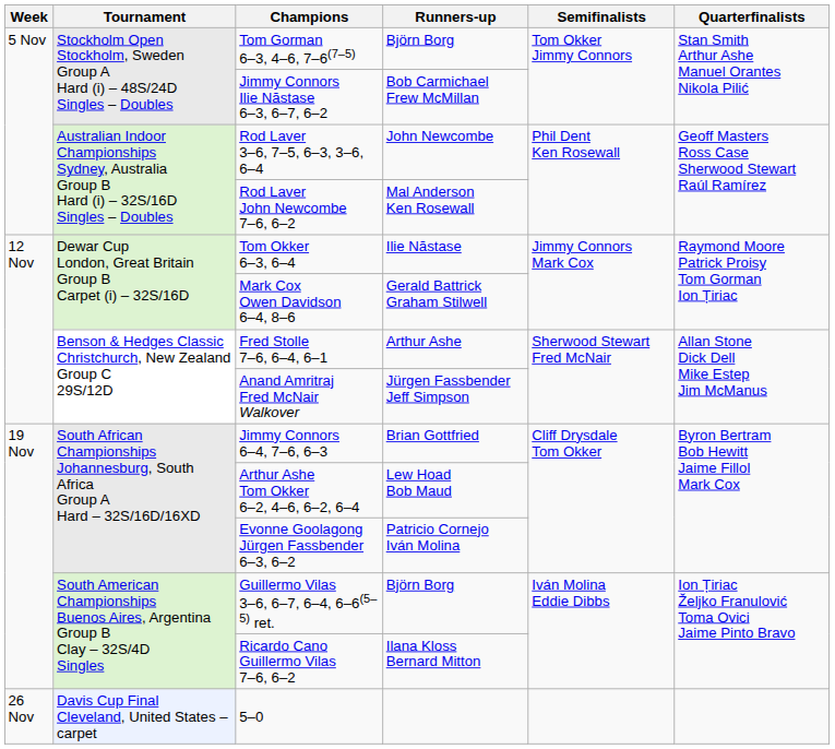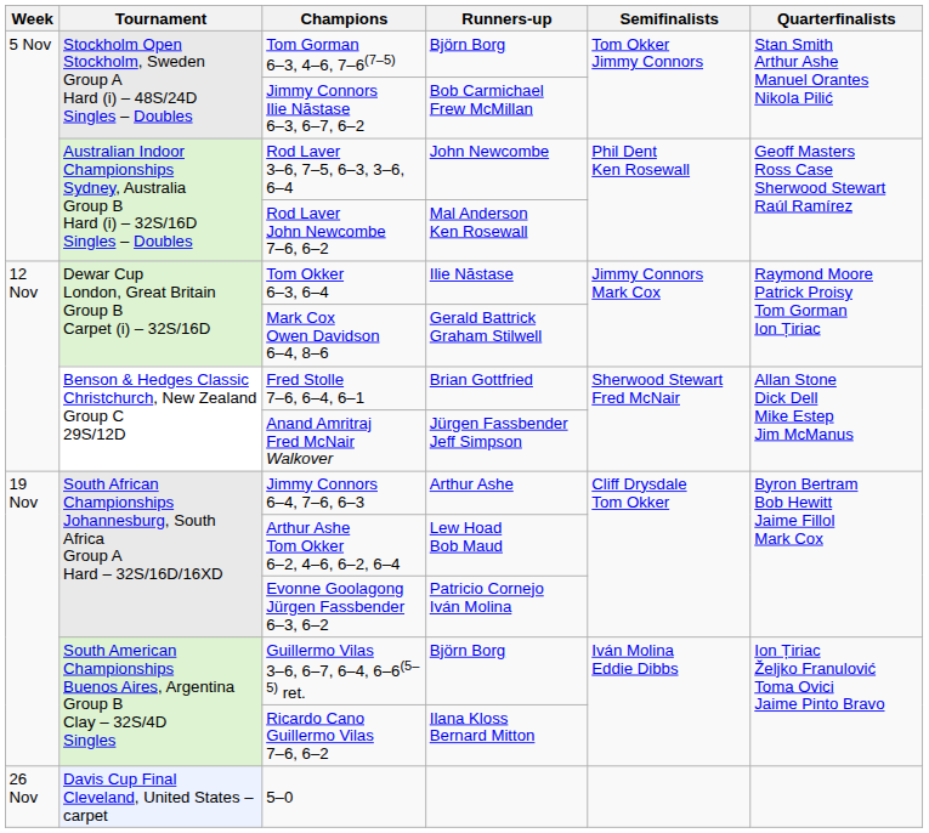 <table class=wikitable style=font-size:95%>
 <tr>
 <th style="width:48px;">Week</th>
 <th style="width:250px;">Tournament</th>
 <th style="width:200px;">Champions</th>
 <th style="width:200px;">Runners-up</th>
 <th style="width:190px;">Semifinalists</th>
 <th style="width:190px;">Quarterfinalists</th>
 </tr>
 <tr valign=top>
 <td rowspan=4>5 Nov</td>
 <td style="background:#E9E9E9;" rowspan="2"><a href='#'>Stockholm Open</a> <br> <a href='#'>Stockholm</a>, Sweden <br> Group A <br> Hard (i) – 48S/24D <br> <a href='#'>Singles</a> – <a href='#'>Doubles</a></td>
 <td> <a href='#'>Tom Gorman</a> <br> 6–3, 4–6, 7–6<sup>(7–5)</sup></td>
 <td> <a href='#'>Björn Borg</a></td>
 <td rowspan=2> <a href='#'>Tom Okker</a> <br>  <a href='#'>Jimmy Connors</a></td>
 <td rowspan=2> <a href='#'>Stan Smith</a> <br>  <a href='#'>Arthur Ashe</a> <br>  <a href='#'>Manuel Orantes</a> <br>  <a href='#'>Nikola Pilić</a></td>
 </tr>
 <tr valign=top>
 <td> <a href='#'>Jimmy Connors</a> <br>  <a href='#'>Ilie Năstase</a> <br> 6–3, 6–7, 6–2</td>
 <td> <a href='#'>Bob Carmichael</a> <br>  <a href='#'>Frew McMillan</a></td>
 </tr>
 <tr valign=top>
 <td style="background:#DDF3D1 ;" rowspan="2"><a href='#'>Australian Indoor Championships</a> <br> <a href='#'>Sydney</a>, Australia <br> Group B <br> Hard (i) – 32S/16D <br> <a href='#'>Singles</a> – <a href='#'>Doubles</a></td>
 <td> <a href='#'>Rod Laver</a> <br> 3–6, 7–5, 6–3, 3–6, 6–4</td>
 <td> <a href='#'>John Newcombe</a></td>
 <td rowspan=2> <a href='#'>Phil Dent</a> <br>  <a href='#'>Ken Rosewall</a></td>
 <td rowspan=2> <a href='#'>Geoff Masters</a> <br>  <a href='#'>Ross Case</a> <br>  <a href='#'>Sherwood Stewart</a> <br>  <a href='#'>Raúl Ramírez</a></td>
 </tr>
 <tr valign=top>
 <td> <a href='#'>Rod Laver</a> <br>  <a href='#'>John Newcombe</a> <br> 7–6, 6–2</td>
 <td> <a href='#'>Mal Anderson</a> <br>  <a href='#'>Ken Rosewall</a></td>
 </tr>
 <tr valign=top>
 <td rowspan=4>12 Nov</td>
 <td style="background:#DDF3D1 ;" rowspan="2">Dewar Cup <br> London, Great Britain <br> Group B <br> Carpet (i) – 32S/16D</td>
 <td> <a href='#'>Tom Okker</a> <br> 6–3, 6–4</td>
 <td> <a href='#'>Ilie Năstase</a></td>
 <td rowspan=2> <a href='#'>Jimmy Connors</a> <br>  <a href='#'>Mark Cox</a></td>
 <td rowspan=2> <a href='#'>Raymond Moore</a> <br>  <a href='#'>Patrick Proisy</a> <br>  <a href='#'>Tom Gorman</a> <br>  <a href='#'>Ion Țiriac</a></td>
 </tr>
 <tr valign=top>
 <td> <a href='#'>Mark Cox</a> <br>  <a href='#'>Owen Davidson</a> <br> 6–4, 8–6</td>
 <td> <a href='#'>Gerald Battrick</a> <br>  <a href='#'>Graham Stilwell</a></td>
 </tr>
 <tr valign=top>
 <td style="background:#fff;" rowspan="2"><a href='#'>Benson & Hedges Classic</a> <br> <a href='#'>Christchurch</a>, New Zealand <br> Group C <br> 29S/12D</td>
 <td> <a href='#'>Fred Stolle</a> <br> 7–6, 6–4, 6–1</td>
-<td> <a href='#'>Arthur Ashe</a></td>
+<td> <a href='#'>Brian Gottfried</a></td>
 <td rowspan=2> <a href='#'>Sherwood Stewart</a> <br>  <a href='#'>Fred McNair</a></td>
 <td rowspan=2> <a href='#'>Allan Stone</a> <br>  <a href='#'>Dick Dell</a> <br>  <a href='#'>Mike Estep</a> <br>  <a href='#'>Jim McManus</a></td>
 </tr>
 <tr valign=top>
 <td> <a href='#'>Anand Amritraj</a> <br>  <a href='#'>Fred McNair</a> <br> <em>Walkover</em></td>
 <td> <a href='#'>Jürgen Fassbender</a> <br>  <a href='#'>Jeff Simpson</a></td>
 </tr>
 <tr valign=top>
 <td rowspan=5>19 Nov</td>
 <td style="background:#E9E9E9;" rowspan=3><a href='#'>South African Championships</a> <br> <a href='#'>Johannesburg</a>, South Africa <br> Group A <br> Hard – 32S/16D/16XD</td>
 <td> <a href='#'>Jimmy Connors</a> <br> 6–4, 7–6, 6–3</td>
-<td> <a href='#'>Brian Gottfried</a></td>
+<td> <a href='#'>Arthur Ashe</a></td>
 <td rowspan=3> <a href='#'>Cliff Drysdale</a> <br>  <a href='#'>Tom Okker</a></td>
 <td rowspan=3> <a href='#'>Byron Bertram</a> <br>  <a href='#'>Bob Hewitt</a> <br>  <a href='#'>Jaime Fillol</a> <br>  <a href='#'>Mark Cox</a></td>
 </tr>
 <tr valign=top>
 <td> <a href='#'>Arthur Ashe</a> <br>  <a href='#'>Tom Okker</a> <br> 6–2, 4–6, 6–2, 6–4</td>
 <td> <a href='#'>Lew Hoad</a> <br>  <a href='#'>Bob Maud</a></td>
 </tr>
 <tr valign=top>
 <td> <a href='#'>Evonne Goolagong</a> <br>  <a href='#'>Jürgen Fassbender</a> <br> 6–3, 6–2</td>
 <td> <a href='#'>Patricio Cornejo</a> <br>  <a href='#'>Iván Molina</a></td>
 </tr>
 <tr valign=top>
 <td style="background:#DDF3D1 ;" rowspan="2"><a href='#'>South American Championships</a> <br> <a href='#'>Buenos Aires</a>, Argentina <br> Group B <br> Clay – 32S/4D <br> <a href='#'>Singles</a></td>
 <td> <a href='#'>Guillermo Vilas</a> <br> 3–6, 6–7, 6–4, 6–6<sup>(5–5)</sup> ret.</td>
 <td> <a href='#'>Björn Borg</a></td>
 <td rowspan=2> <a href='#'>Iván Molina</a> <br>  <a href='#'>Eddie Dibbs</a></td>
 <td rowspan=2> <a href='#'>Ion Țiriac</a> <br>  <a href='#'>Željko Franulović</a> <br>  <a href='#'>Toma Ovici</a> <br>  <a href='#'>Jaime Pinto Bravo</a></td>
 </tr>
 <tr valign=top>
 <td> <a href='#'>Ricardo Cano</a> <br>  <a href='#'>Guillermo Vilas</a> <br> 7–6, 6–2</td>
 <td> <a href='#'>Ilana Kloss</a> <br>  <a href='#'>Bernard Mitton</a></td>
 </tr>
 <tr valign=top>
 <td>26 Nov</td>
 <td style="background:#ECF2FF;"><a href='#'>Davis Cup Final</a> <br> <a href='#'>Cleveland</a>, United States – carpet</td>
 <td><strong></strong> <br> 5–0</td>
 <td></td>
 <td rowspan=2> <br> </td>
 <td></td>
 </tr>
 </table>
